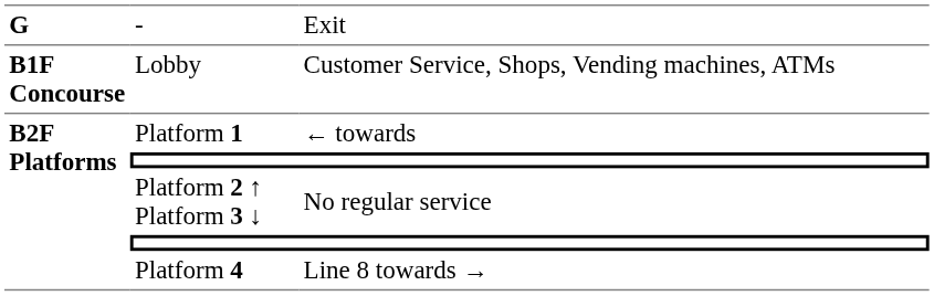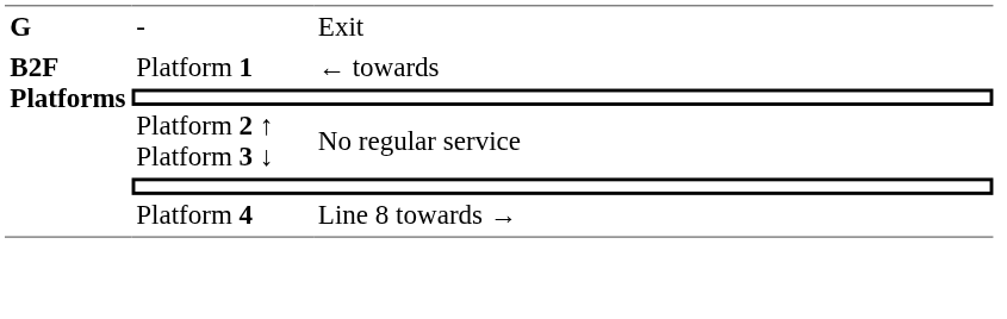 <table table border=0 cellspacing=0 cellpadding=3>
 <tr>
 <td style="border-top:solid 1px gray;" width=50 valign=top><strong>G</strong></td>
 <td style="border-top:solid 1px gray;" width=100 valign=top>-</td>
 <td style="border-top:solid 1px gray;" width=390 valign=top>Exit</td>
-</tr>
-<tr>
-<td style="border-bottom:solid 1px gray; border-top:solid 1px gray;" valign=top width=50><strong>B1F<br>Concourse</strong></td>
-<td style="border-bottom:solid 1px gray; border-top:solid 1px gray;" valign=top width=100>Lobby</td>
-<td style="border-bottom:solid 1px gray; border-top:solid 1px gray;" valign=top width=390>Customer Service, Shops, Vending machines, ATMs</td>
 </tr>
 <tr>
 <td style="border-bottom:solid 1px gray;" rowspan="5" valign=top><strong>B2F<br>Platforms</strong></td>
 <td>Platform <strong>1</strong></td>
 <td>←  towards  </td>
 </tr>
 <tr>
 <td style="border-right:solid 2px black;border-left:solid 2px black;border-top:solid 2px black;border-bottom:solid 2px black;text-align:center;" colspan=2></td>
 </tr>
 <tr>
 <td>Platform <strong>2 ↑</strong><br>Platform <strong>3 ↓</strong></td>
 <td>No regular service</td>
 </tr>
 <tr>
 <td style="border-right:solid 2px black;border-left:solid 2px black;border-top:solid 2px black;border-bottom:solid 2px black;text-align:center;" colspan=2></td>
 </tr>
 <tr>
 <td style="border-bottom:solid 1px gray;">Platform <strong>4</strong></td>
 <td style="border-bottom:solid 1px gray;">  Line 8 towards   →</td>
 </tr>
 </table>
